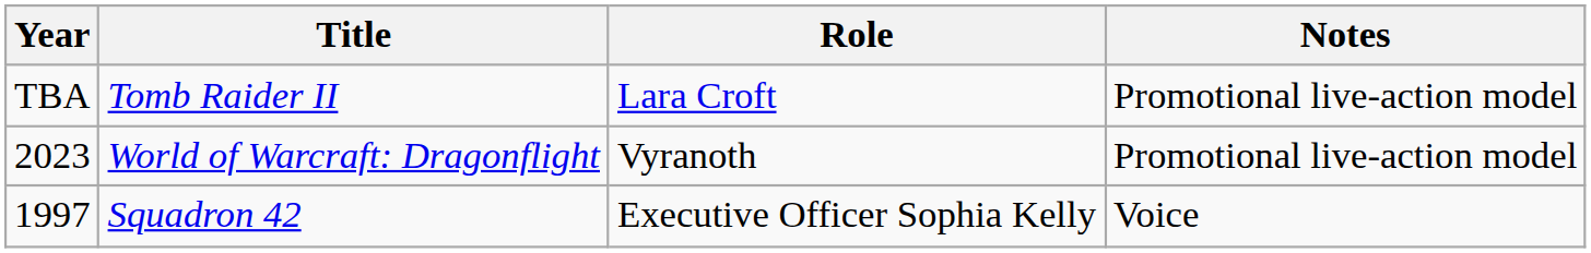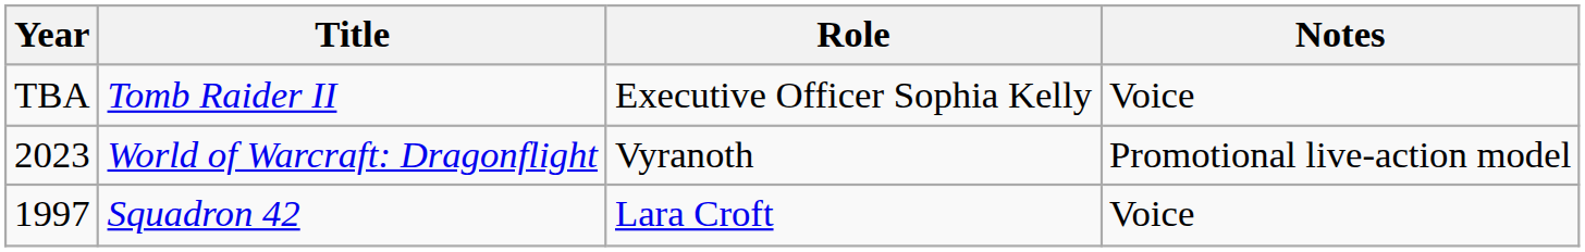 <table class = "wikitable sortable">
 <tr>
 <th>Year</th>
 <th>Title</th>
 <th>Role</th>
 <th class = "unsortable">Notes</th>
 </tr>
 <tr>
 <td>TBA</td>
 <td><em><a href='#'>Tomb Raider II</a></em></td>
-<td><a href='#'>Lara Croft</a></td>
-<td>Promotional live-action model</td>
+<td>Executive Officer Sophia Kelly</td>
+<td>Voice</td>
 </tr>
 <tr>
 <td>2023</td>
 <td><em><a href='#'>World of Warcraft: Dragonflight</a></em></td>
 <td>Vyranoth</td>
 <td>Promotional live-action model</td>
 </tr>
 <tr>
 <td>1997</td>
 <td><em><a href='#'>Squadron 42</a></em></td>
-<td>Executive Officer Sophia Kelly</td>
+<td><a href='#'>Lara Croft</a></td>
 <td>Voice</td>
 </tr>
 </table>
